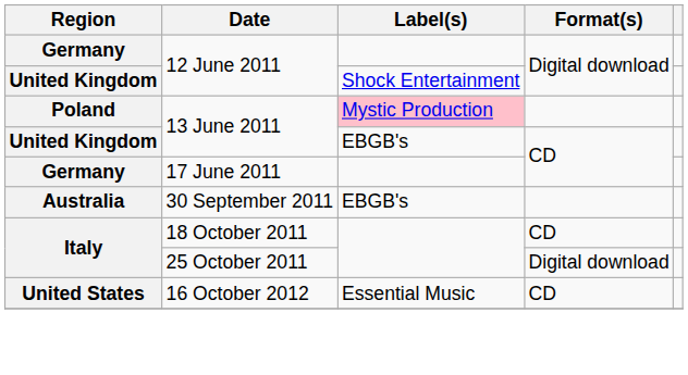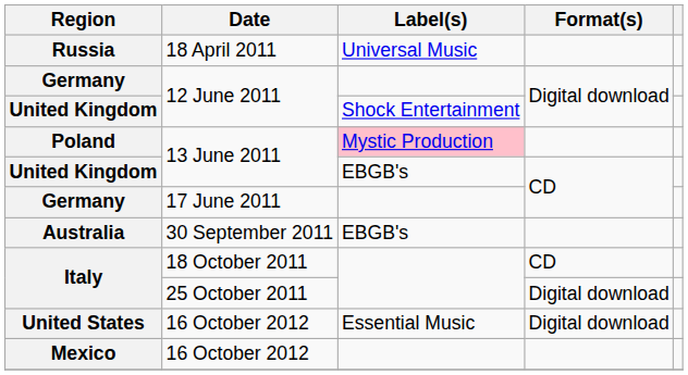 <table class="wikitable plainrowheaders">
 <tr>
 <th scope="col">Region</th>
 <th scope="col">Date</th>
 <th scope="col">Label(s)</th>
 <th scope="col">Format(s)</th>
 <th></th>
+</tr>
+<tr>
+<th scope="row">Russia</th>
+<td>18 April 2011</td>
+<td><a href='#'>Universal Music</a></td>
+<td></td>
+<td></td>
 </tr>
 <tr>
 <th scope="row">Germany</th>
 <td rowspan="2">12 June 2011</td>
 <td></td>
 <td rowspan="2">Digital download</td>
 <td></td>
 </tr>
 <tr>
 <th scope="row">United Kingdom</th>
 <td><a href='#'>Shock Entertainment</a></td>
 <td></td>
 </tr>
 <tr>
 <th scope="row">Poland</th>
 <td rowspan="2">13 June 2011</td>
 <td style="background: pink;"><a href='#'>Mystic Production</a></td>
 <td></td>
 <td></td>
 </tr>
 <tr>
 <th scope="row">United Kingdom</th>
 <td>EBGB's</td>
 <td rowspan="2">CD</td>
 <td></td>
 </tr>
 <tr>
 <th scope="row">Germany</th>
 <td>17 June 2011</td>
 <td></td>
 <td></td>
 </tr>
 <tr>
 <th scope="row">Australia</th>
 <td>30 September 2011</td>
 <td>EBGB's</td>
 <td></td>
 <td></td>
 </tr>
 <tr>
 <th rowspan="2" scope="row">Italy</th>
 <td>18 October 2011</td>
 <td rowspan="2"></td>
 <td>CD</td>
 <td></td>
 </tr>
 <tr>
 <td>25 October 2011</td>
 <td>Digital download</td>
 <td></td>
 </tr>
 <tr>
 <th scope="row">United States</th>
 <td>16 October 2012</td>
 <td>Essential Music</td>
-<td>CD</td>
+<td>Digital download</td>
+<td></td>
+</tr>
+<tr>
+<th scope="row">Mexico</th>
+<td>16 October 2012</td>
+<td></td>
+<td></td>
 <td></td>
 </tr>
 <tr>
 </tr>
 </table>
